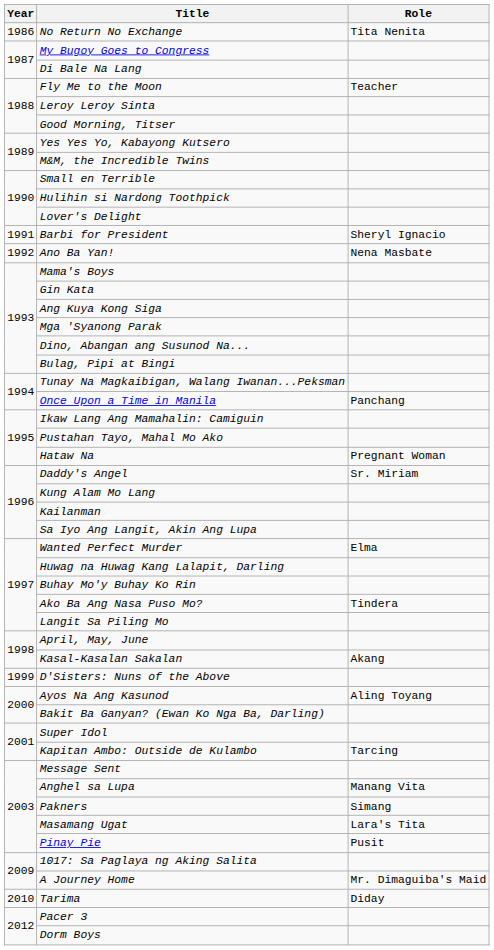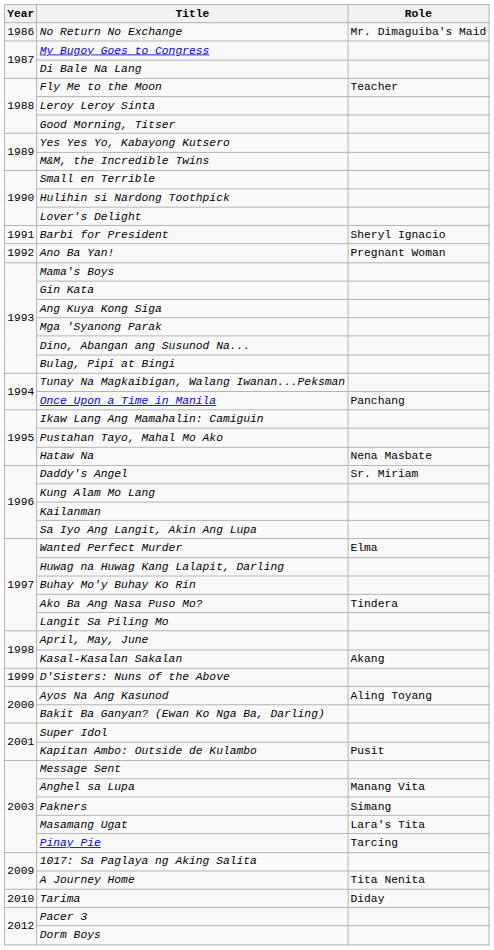 <table class="wikitable">
 <tr>
 <th>Year</th>
 <th>Title</th>
 <th>Role</th>
 </tr>
 <tr>
 <td>1986</td>
 <td><em>No Return No Exchange</em></td>
-<td>Tita Nenita</td>
+<td>Mr. Dimaguiba's Maid</td>
 </tr>
 <tr>
 <td rowspan="2">1987</td>
 <td><em><a href='#'>My Bugoy Goes to Congress</a></em></td>
 <td></td>
 </tr>
 <tr>
 <td><em>Di Bale Na Lang</em></td>
 <td></td>
 </tr>
 <tr>
 <td rowspan="3">1988</td>
 <td><em>Fly Me to the Moon</em></td>
 <td>Teacher</td>
 </tr>
 <tr>
 <td><em>Leroy Leroy Sinta</em></td>
 <td></td>
 </tr>
 <tr>
 <td><em>Good Morning, Titser</em></td>
 <td></td>
 </tr>
 <tr>
 <td rowspan="2">1989</td>
 <td><em>Yes Yes Yo, Kabayong Kutsero</em></td>
 <td></td>
 </tr>
 <tr>
 <td><em>M&M, the Incredible Twins</em></td>
 <td></td>
 </tr>
 <tr>
 <td rowspan="3">1990</td>
 <td><em>Small en Terrible</em></td>
 <td></td>
 </tr>
 <tr>
 <td><em>Hulihin si Nardong Toothpick</em></td>
 <td></td>
 </tr>
 <tr>
 <td><em>Lover's Delight</em></td>
 <td></td>
 </tr>
 <tr>
 <td>1991</td>
 <td><em>Barbi for President</em></td>
 <td>Sheryl Ignacio</td>
 </tr>
 <tr>
 <td>1992</td>
 <td><em>Ano Ba Yan!</em></td>
-<td>Nena Masbate</td>
+<td>Pregnant Woman</td>
 </tr>
 <tr>
 <td rowspan="6">1993</td>
 <td><em>Mama's Boys</em></td>
 <td></td>
 </tr>
 <tr>
 <td><em>Gin Kata</em></td>
 <td></td>
 </tr>
 <tr>
 <td><em>Ang Kuya Kong Siga</em></td>
 <td></td>
 </tr>
 <tr>
 <td><em>Mga 'Syanong Parak</em></td>
 <td></td>
 </tr>
 <tr>
 <td><em>Dino, Abangan ang Susunod Na...</em></td>
 <td></td>
 </tr>
 <tr>
 <td><em>Bulag, Pipi at Bingi</em></td>
 <td></td>
 </tr>
 <tr>
 <td rowspan="2">1994</td>
 <td><em>Tunay Na Magkaibigan, Walang Iwanan...Peksman</em></td>
 <td></td>
 </tr>
 <tr>
 <td><em><a href='#'>Once Upon a Time in Manila</a></em></td>
 <td>Panchang</td>
 </tr>
 <tr>
 <td rowspan="3">1995</td>
 <td><em>Ikaw Lang Ang Mamahalin: Camiguin</em></td>
 <td></td>
 </tr>
 <tr>
 <td><em>Pustahan Tayo, Mahal Mo Ako</em></td>
 <td></td>
 </tr>
 <tr>
 <td><em>Hataw Na</em></td>
-<td>Pregnant Woman</td>
+<td>Nena Masbate</td>
 </tr>
 <tr>
 <td rowspan="4">1996</td>
 <td><em>Daddy's Angel</em></td>
 <td>Sr. Miriam</td>
 </tr>
 <tr>
 <td><em>Kung Alam Mo Lang</em></td>
 <td></td>
 </tr>
 <tr>
 <td><em>Kailanman</em></td>
 <td></td>
 </tr>
 <tr>
 <td><em>Sa Iyo Ang Langit, Akin Ang Lupa</em></td>
 <td></td>
 </tr>
 <tr>
 <td rowspan="5">1997</td>
 <td><em>Wanted Perfect Murder</em></td>
 <td>Elma</td>
 </tr>
 <tr>
 <td><em>Huwag na Huwag Kang Lalapit, Darling</em></td>
 <td></td>
 </tr>
 <tr>
 <td><em>Buhay Mo'y Buhay Ko Rin</em></td>
 <td></td>
 </tr>
 <tr>
 <td><em>Ako Ba Ang Nasa Puso Mo?</em></td>
 <td>Tindera</td>
 </tr>
 <tr>
 <td><em>Langit Sa Piling Mo</em></td>
 <td></td>
 </tr>
 <tr>
 <td rowspan="2">1998</td>
 <td><em>April, May, June</em></td>
 <td></td>
 </tr>
 <tr>
 <td><em>Kasal-Kasalan Sakalan</em></td>
 <td>Akang</td>
 </tr>
 <tr>
 <td>1999</td>
 <td><em>D'Sisters: Nuns of the Above</em></td>
 <td></td>
 </tr>
 <tr>
 <td rowspan="2">2000</td>
 <td><em>Ayos Na Ang Kasunod</em></td>
 <td>Aling Toyang</td>
 </tr>
 <tr>
 <td><em>Bakit Ba Ganyan? (Ewan Ko Nga Ba, Darling)</em></td>
 <td></td>
 </tr>
 <tr>
 <td rowspan="2">2001</td>
 <td><em>Super Idol</em></td>
 <td></td>
 </tr>
 <tr>
 <td><em>Kapitan Ambo: Outside de Kulambo</em></td>
-<td>Tarcing</td>
+<td>Pusit</td>
 </tr>
 <tr>
 <td rowspan="5">2003</td>
 <td><em>Message Sent</em></td>
 <td></td>
 </tr>
 <tr>
 <td><em>Anghel sa Lupa</em></td>
 <td>Manang Vita</td>
 </tr>
 <tr>
 <td><em>Pakners</em></td>
 <td>Simang</td>
 </tr>
 <tr>
 <td><em>Masamang Ugat</em></td>
 <td>Lara's Tita</td>
 </tr>
 <tr>
 <td><em><a href='#'>Pinay Pie</a></em></td>
-<td>Pusit</td>
+<td>Tarcing</td>
 </tr>
 <tr>
 <td rowspan="2">2009</td>
 <td><em>1017: Sa Paglaya ng Aking Salita</em></td>
 <td></td>
 </tr>
 <tr>
 <td><em>A Journey Home</em></td>
-<td>Mr. Dimaguiba's Maid</td>
+<td>Tita Nenita</td>
 </tr>
 <tr>
 <td>2010</td>
 <td><em>Tarima</em></td>
 <td>Diday</td>
 </tr>
 <tr>
 <td rowspan="2">2012</td>
 <td><em>Pacer 3</em></td>
 <td></td>
 </tr>
 <tr>
 <td><em>Dorm Boys</em></td>
 <td></td>
 </tr>
 </table>
